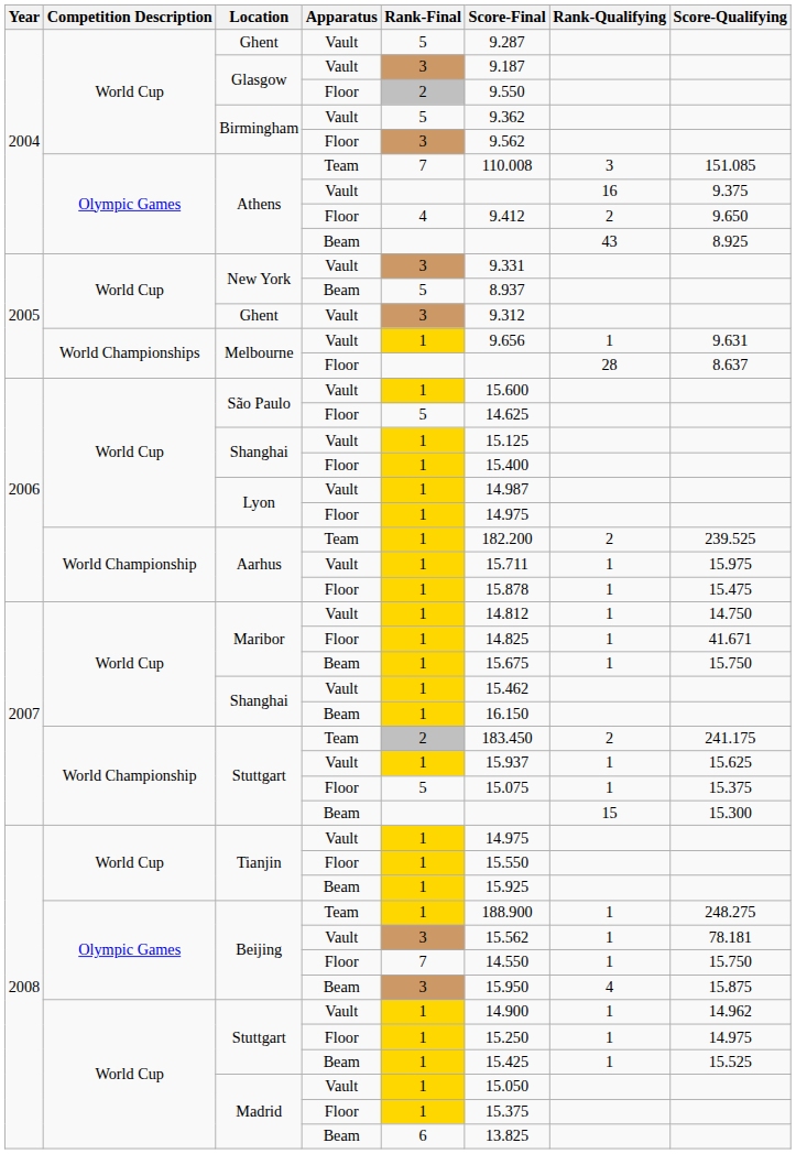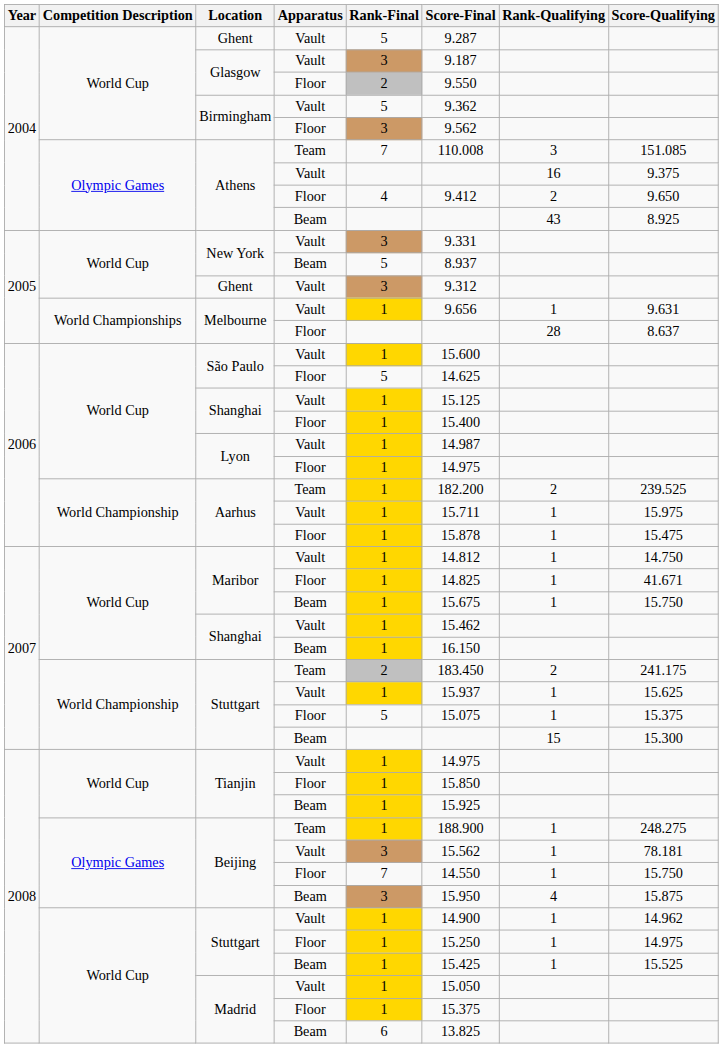 <table class="wikitable" style="text-align:center">
 <tr>
 <th>Year</th>
 <th>Competition Description</th>
 <th>Location</th>
 <th>Apparatus</th>
 <th>Rank-Final</th>
 <th>Score-Final</th>
 <th>Rank-Qualifying</th>
 <th>Score-Qualifying</th>
 </tr>
 <tr>
 <td rowspan="9">2004</td>
 <td rowspan="5">World Cup</td>
 <td>Ghent</td>
 <td>Vault</td>
 <td>5</td>
 <td>9.287</td>
 <td></td>
 <td></td>
 </tr>
 <tr>
 <td rowspan="2">Glasgow</td>
 <td>Vault</td>
 <td bgcolor="cc9966">3</td>
 <td>9.187</td>
 <td></td>
 <td></td>
 </tr>
 <tr>
 <td>Floor</td>
 <td bgcolor="silver">2</td>
 <td>9.550</td>
 <td></td>
 <td></td>
 </tr>
 <tr>
 <td rowspan="2">Birmingham</td>
 <td>Vault</td>
 <td>5</td>
 <td>9.362</td>
 <td></td>
 <td></td>
 </tr>
 <tr>
 <td>Floor</td>
 <td bgcolor="cc9966">3</td>
 <td>9.562</td>
 <td></td>
 <td></td>
 </tr>
 <tr>
 <td rowspan="4"><a href='#'>Olympic Games</a></td>
 <td rowspan="4">Athens</td>
 <td>Team</td>
 <td>7</td>
 <td>110.008</td>
 <td>3</td>
 <td>151.085</td>
 </tr>
 <tr>
 <td>Vault</td>
 <td></td>
 <td></td>
 <td>16</td>
 <td>9.375</td>
 </tr>
 <tr>
 <td>Floor</td>
 <td>4</td>
 <td>9.412</td>
 <td>2</td>
 <td>9.650</td>
 </tr>
 <tr>
 <td>Beam</td>
 <td></td>
 <td></td>
 <td>43</td>
 <td>8.925</td>
 </tr>
 <tr>
 <td rowspan="5">2005</td>
 <td rowspan="3">World Cup</td>
 <td rowspan="2">New York</td>
 <td>Vault</td>
 <td bgcolor="cc9966">3</td>
 <td>9.331</td>
 <td></td>
 <td></td>
 </tr>
 <tr>
 <td>Beam</td>
 <td>5</td>
 <td>8.937</td>
 <td></td>
 <td></td>
 </tr>
 <tr>
 <td>Ghent</td>
 <td>Vault</td>
 <td bgcolor="cc9966">3</td>
 <td>9.312</td>
 <td></td>
 <td></td>
 </tr>
 <tr>
 <td rowspan="2">World Championships</td>
 <td rowspan="2">Melbourne</td>
 <td>Vault</td>
 <td bgcolor="gold">1</td>
 <td>9.656</td>
 <td>1</td>
 <td>9.631</td>
 </tr>
 <tr>
 <td>Floor</td>
 <td></td>
 <td></td>
 <td>28</td>
 <td>8.637</td>
 </tr>
 <tr>
 <td rowspan="9">2006</td>
 <td rowspan="6">World Cup</td>
 <td rowspan="2">São Paulo</td>
 <td>Vault</td>
 <td bgcolor="gold">1</td>
 <td>15.600</td>
 <td></td>
 <td></td>
 </tr>
 <tr>
 <td>Floor</td>
 <td>5</td>
 <td>14.625</td>
 <td></td>
 <td></td>
 </tr>
 <tr>
 <td rowspan="2">Shanghai</td>
 <td>Vault</td>
 <td bgcolor="gold">1</td>
 <td>15.125</td>
 <td></td>
 <td></td>
 </tr>
 <tr>
 <td>Floor</td>
 <td bgcolor="gold">1</td>
 <td>15.400</td>
 <td></td>
 <td></td>
 </tr>
 <tr>
 <td rowspan="2">Lyon</td>
 <td>Vault</td>
 <td bgcolor="gold">1</td>
 <td>14.987</td>
 <td></td>
 <td></td>
 </tr>
 <tr>
 <td>Floor</td>
 <td bgcolor="gold">1</td>
 <td>14.975</td>
 <td></td>
 <td></td>
 </tr>
 <tr>
 <td rowspan="3">World Championship</td>
 <td rowspan="3">Aarhus</td>
 <td>Team</td>
 <td bgcolor="gold">1</td>
 <td>182.200</td>
 <td>2</td>
 <td>239.525</td>
 </tr>
 <tr>
 <td>Vault</td>
 <td bgcolor="gold">1</td>
 <td>15.711</td>
 <td>1</td>
 <td>15.975</td>
 </tr>
 <tr>
 <td>Floor</td>
 <td bgcolor="gold">1</td>
 <td>15.878</td>
 <td>1</td>
 <td>15.475</td>
 </tr>
 <tr>
 <td rowspan="9">2007</td>
 <td rowspan="5">World Cup</td>
 <td rowspan="3">Maribor</td>
 <td>Vault</td>
 <td bgcolor="gold">1</td>
 <td>14.812</td>
 <td>1</td>
 <td>14.750</td>
 </tr>
 <tr>
 <td>Floor</td>
 <td bgcolor="gold">1</td>
 <td>14.825</td>
 <td>1</td>
 <td>41.671</td>
 </tr>
 <tr>
 <td>Beam</td>
 <td bgcolor="gold">1</td>
 <td>15.675</td>
 <td>1</td>
 <td>15.750</td>
 </tr>
 <tr>
 <td rowspan="2">Shanghai</td>
 <td>Vault</td>
 <td bgcolor="gold">1</td>
 <td>15.462</td>
 <td></td>
 <td></td>
 </tr>
 <tr>
 <td>Beam</td>
 <td bgcolor="gold">1</td>
 <td>16.150</td>
 <td></td>
 <td></td>
 </tr>
 <tr>
 <td rowspan="4">World Championship</td>
 <td rowspan="4">Stuttgart</td>
 <td>Team</td>
 <td bgcolor="silver">2</td>
 <td>183.450</td>
 <td>2</td>
 <td>241.175</td>
 </tr>
 <tr>
 <td>Vault</td>
 <td bgcolor="gold">1</td>
 <td>15.937</td>
 <td>1</td>
 <td>15.625</td>
 </tr>
 <tr>
 <td>Floor</td>
 <td>5</td>
 <td>15.075</td>
 <td>1</td>
 <td>15.375</td>
 </tr>
 <tr>
 <td>Beam</td>
 <td></td>
 <td></td>
 <td>15</td>
 <td>15.300</td>
 </tr>
 <tr>
 <td rowspan="13">2008</td>
 <td rowspan="3">World Cup</td>
 <td rowspan="3">Tianjin</td>
 <td>Vault</td>
 <td bgcolor="gold">1</td>
 <td>14.975</td>
 <td></td>
 <td></td>
 </tr>
 <tr>
 <td>Floor</td>
 <td bgcolor="gold">1</td>
-<td>15.550</td>
+<td>15.850</td>
 <td></td>
 <td></td>
 </tr>
 <tr>
 <td>Beam</td>
 <td bgcolor="gold">1</td>
 <td>15.925</td>
 <td></td>
 <td></td>
 </tr>
 <tr>
 <td rowspan="4"><a href='#'>Olympic Games</a></td>
 <td rowspan="4">Beijing</td>
 <td>Team</td>
 <td bgcolor="gold">1</td>
 <td>188.900</td>
 <td>1</td>
 <td>248.275</td>
 </tr>
 <tr>
 <td>Vault</td>
 <td bgcolor="cc9966">3</td>
 <td>15.562</td>
 <td>1</td>
 <td>78.181</td>
 </tr>
 <tr>
 <td>Floor</td>
 <td>7</td>
 <td>14.550</td>
 <td>1</td>
 <td>15.750</td>
 </tr>
 <tr>
 <td>Beam</td>
 <td bgcolor="cc9966">3</td>
 <td>15.950</td>
 <td>4</td>
 <td>15.875</td>
 </tr>
 <tr>
 <td rowspan="6">World Cup</td>
 <td rowspan="3">Stuttgart</td>
 <td>Vault</td>
 <td bgcolor="gold">1</td>
 <td>14.900</td>
 <td>1</td>
 <td>14.962</td>
 </tr>
 <tr>
 <td>Floor</td>
 <td bgcolor="gold">1</td>
 <td>15.250</td>
 <td>1</td>
 <td>14.975</td>
 </tr>
 <tr>
 <td>Beam</td>
 <td bgcolor="gold">1</td>
 <td>15.425</td>
 <td>1</td>
 <td>15.525</td>
 </tr>
 <tr>
 <td rowspan="3">Madrid</td>
 <td>Vault</td>
 <td bgcolor="gold">1</td>
 <td>15.050</td>
 <td></td>
 <td></td>
 </tr>
 <tr>
 <td>Floor</td>
 <td bgcolor="gold">1</td>
 <td>15.375</td>
 <td></td>
 <td></td>
 </tr>
 <tr>
 <td>Beam</td>
 <td>6</td>
 <td>13.825</td>
 <td></td>
 <td></td>
 </tr>
 </table>
